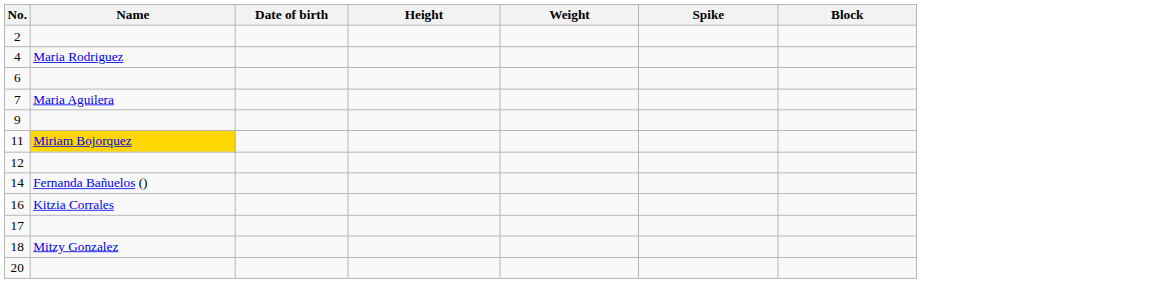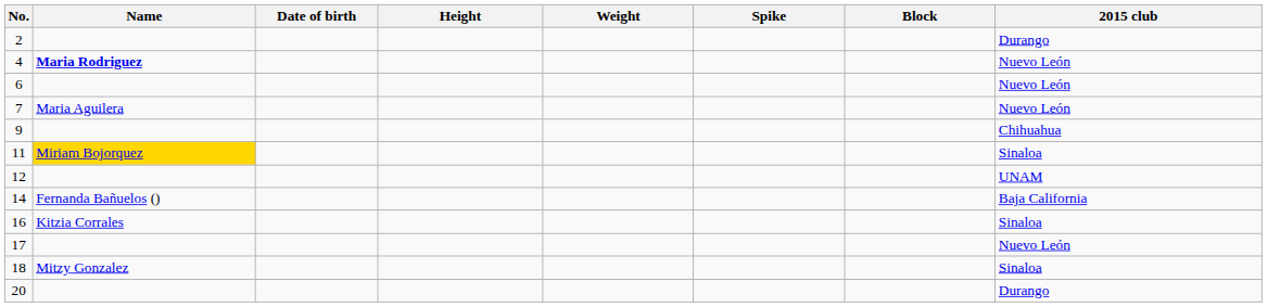 <table class="wikitable sortable" style="text-align:center;">
 <tr>
 <th>No.</th>
 <th style="width:15em">Name</th>
 <th style="width:8em">Date of birth</th>
 <th style="width:11em">Height</th>
 <th style="width:10em">Weight</th>
 <th style="width:10em">Spike</th>
 <th style="width:10em">Block</th>
+<th style="width:18em">2015 club</th>
 </tr>
 <tr>
 <td>2</td>
 <td align=left></td>
 <td align=right></td>
 <td></td>
 <td></td>
 <td></td>
 <td></td>
+<td align=left> <a href='#'>Durango</a></td>
 </tr>
 <tr>
 <td>4</td>
-<td align=left><a href='#'>Maria Rodriguez</a></td>
+<td align=left><strong><a href='#'>Maria Rodriguez</a></strong></td>
 <td align=right></td>
 <td></td>
 <td></td>
 <td></td>
 <td></td>
+<td align=left> <a href='#'>Nuevo León</a></td>
 </tr>
 <tr>
 <td>6</td>
 <td align=left></td>
 <td align=right></td>
 <td></td>
 <td></td>
 <td></td>
 <td></td>
+<td align=left> <a href='#'>Nuevo León</a></td>
 </tr>
 <tr>
 <td>7</td>
 <td align=left><a href='#'>Maria Aguilera</a></td>
 <td align=right></td>
 <td></td>
 <td></td>
 <td></td>
 <td></td>
+<td align=left> <a href='#'>Nuevo León</a></td>
 </tr>
 <tr>
 <td>9</td>
 <td align=left></td>
 <td align=right></td>
 <td></td>
 <td></td>
 <td></td>
 <td></td>
+<td align=left> <a href='#'>Chihuahua</a></td>
 </tr>
 <tr>
 <td>11</td>
 <td align=left style="background: gold;"><a href='#'>Miriam Bojorquez</a></td>
 <td align=right></td>
 <td></td>
 <td></td>
 <td></td>
 <td></td>
+<td align=left> <a href='#'>Sinaloa</a></td>
 </tr>
 <tr>
 <td>12</td>
 <td align=left></td>
 <td align=right></td>
 <td></td>
 <td></td>
 <td></td>
 <td></td>
+<td align=left> <a href='#'>UNAM</a></td>
 </tr>
 <tr>
 <td>14</td>
 <td align=left><a href='#'>Fernanda Bañuelos</a> ()</td>
 <td align=right></td>
 <td></td>
 <td></td>
 <td></td>
 <td></td>
+<td align=left> <a href='#'>Baja California</a></td>
 </tr>
 <tr>
 <td>16</td>
 <td align=left><a href='#'>Kitzia Corrales</a></td>
 <td align=right></td>
 <td></td>
 <td></td>
 <td></td>
 <td></td>
+<td align=left> <a href='#'>Sinaloa</a></td>
 </tr>
 <tr>
 <td>17</td>
 <td align=left></td>
 <td align=right></td>
 <td></td>
 <td></td>
 <td></td>
 <td></td>
+<td align=left> <a href='#'>Nuevo León</a></td>
 </tr>
 <tr>
 <td>18</td>
 <td align=left><a href='#'>Mitzy Gonzalez</a></td>
 <td align=right></td>
 <td></td>
 <td></td>
 <td></td>
 <td></td>
+<td align=left> <a href='#'>Sinaloa</a></td>
 </tr>
 <tr>
 <td>20</td>
 <td align=left></td>
 <td align=right></td>
 <td></td>
 <td></td>
 <td></td>
 <td></td>
+<td align=left> <a href='#'>Durango</a></td>
 </tr>
 </table>
